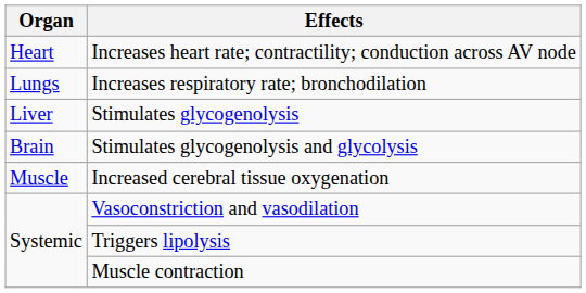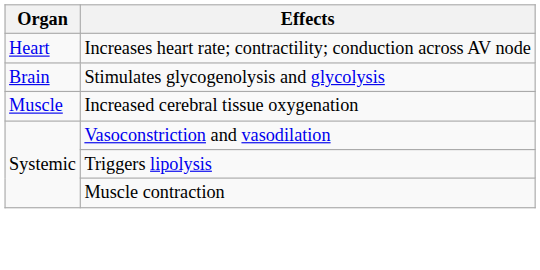 <table class="wikitable" style="float:right; margin:1em">
 <tr>
 <th>Organ</th>
 <th>Effects</th>
 </tr>
 <tr>
 <td><a href='#'>Heart</a></td>
 <td>Increases heart rate; contractility; conduction across AV node</td>
-</tr>
-<tr>
-<td><a href='#'>Lungs</a></td>
-<td>Increases respiratory rate; bronchodilation</td>
-</tr>
-<tr>
-<td><a href='#'>Liver</a></td>
-<td>Stimulates <a href='#'>glycogenolysis</a></td>
 </tr>
 <tr>
 <td><a href='#'>Brain</a></td>
 <td>Stimulates glycogenolysis and <a href='#'>glycolysis</a></td>
 </tr>
 <tr>
 <td><a href='#'>Muscle</a></td>
 <td>Increased cerebral tissue oxygenation</td>
 </tr>
 <tr>
 <td Rowspan=3>Systemic</td>
 <td><a href='#'>Vasoconstriction</a> and <a href='#'>vasodilation</a></td>
 </tr>
 <tr>
 <td>Triggers <a href='#'>lipolysis</a></td>
 </tr>
 <tr>
 <td>Muscle contraction</td>
 </tr>
 </table>
